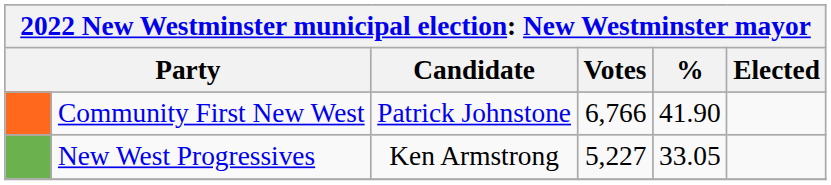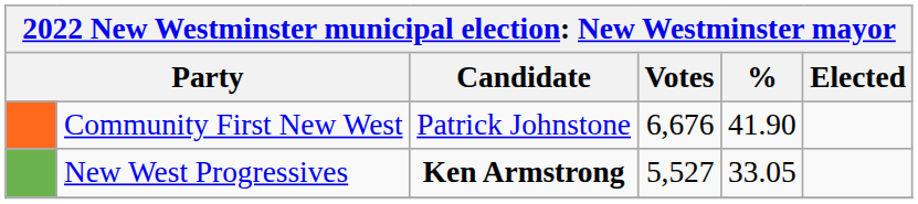 <table class="wikitable sortable" style="text-align:center;">
 <tr>
 <th colspan="6"><a href='#'>2022 New Westminster municipal election</a>: <a href='#'>New Westminster mayor</a></th>
 </tr>
 <tr>
 <th width="200px" colspan="2">Party</th>
 <th>Candidate</th>
 <th>Votes</th>
 <th>%</th>
 <th>Elected</th>
 </tr>
 <tr>
 <td style="background:#ff681d;" width="20px"> </td>
 <td style="text-align:left;"><a href='#'>Community First New West</a></td>
 <td><a href='#'>Patrick Johnstone</a></td>
-<td style="text-align:right;">6,766</td>
+<td style="text-align:right;">6,676</td>
 <td>41.90</td>
 <td></td>
 </tr>
 <tr>
 <td style="background:#6bb24f;" width="20px"> </td>
 <td style="text-align:left;"><a href='#'>New West Progressives</a></td>
-<td>Ken Armstrong</td>
-<td style="text-align:right;">5,227</td>
+<td><strong>Ken Armstrong</strong></td>
+<td style="text-align:right;">5,527</td>
 <td>33.05</td>
 <td></td>
 </tr>
 <tr>
 </tr>
 </table>
